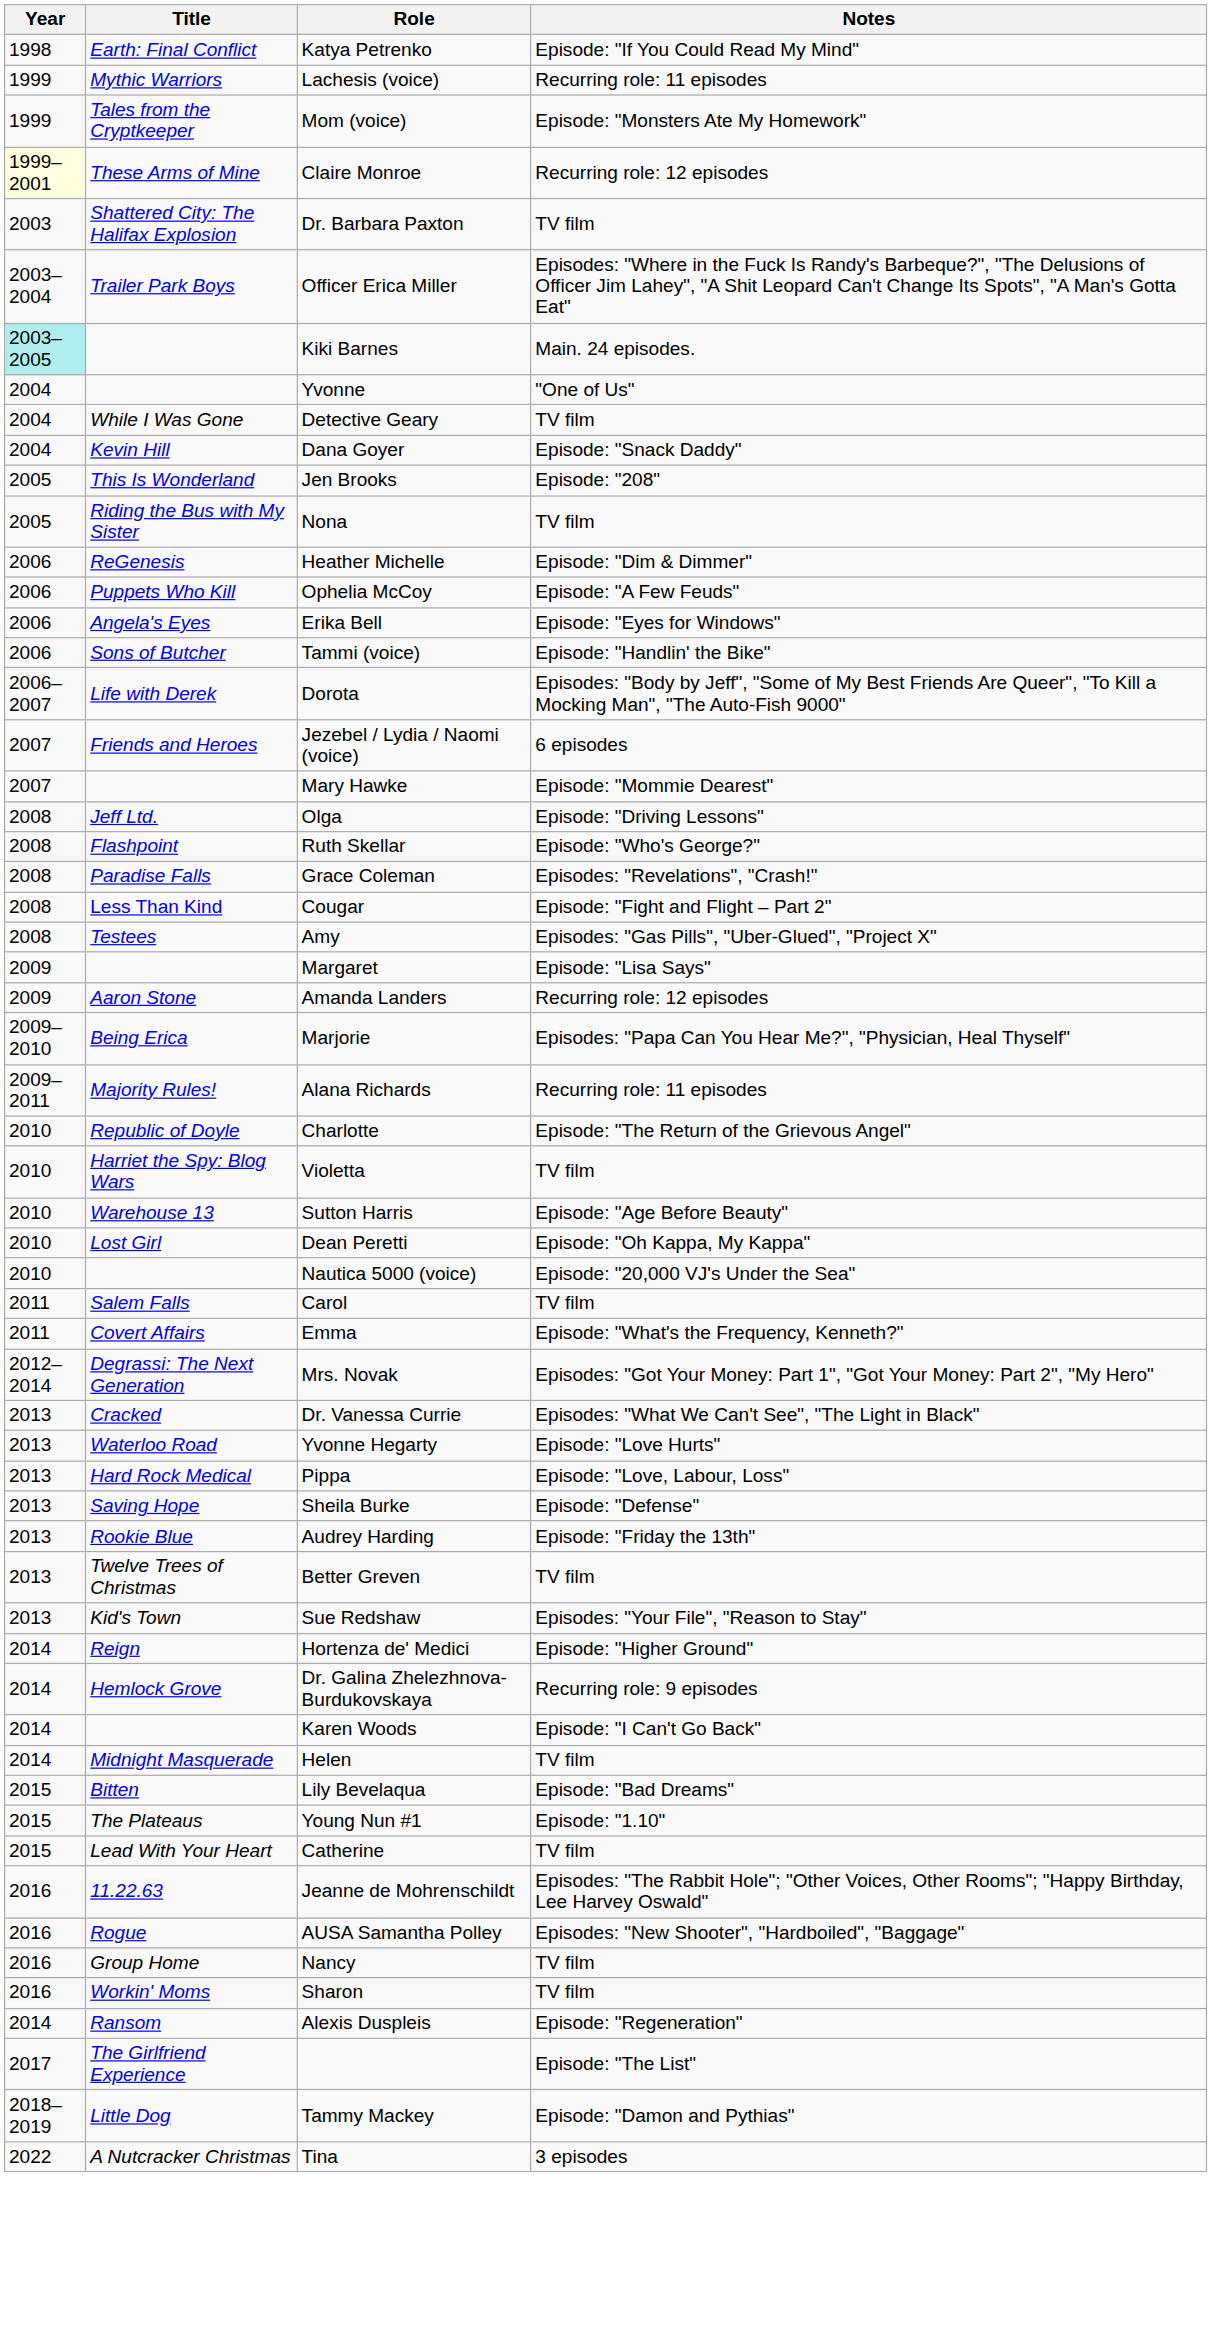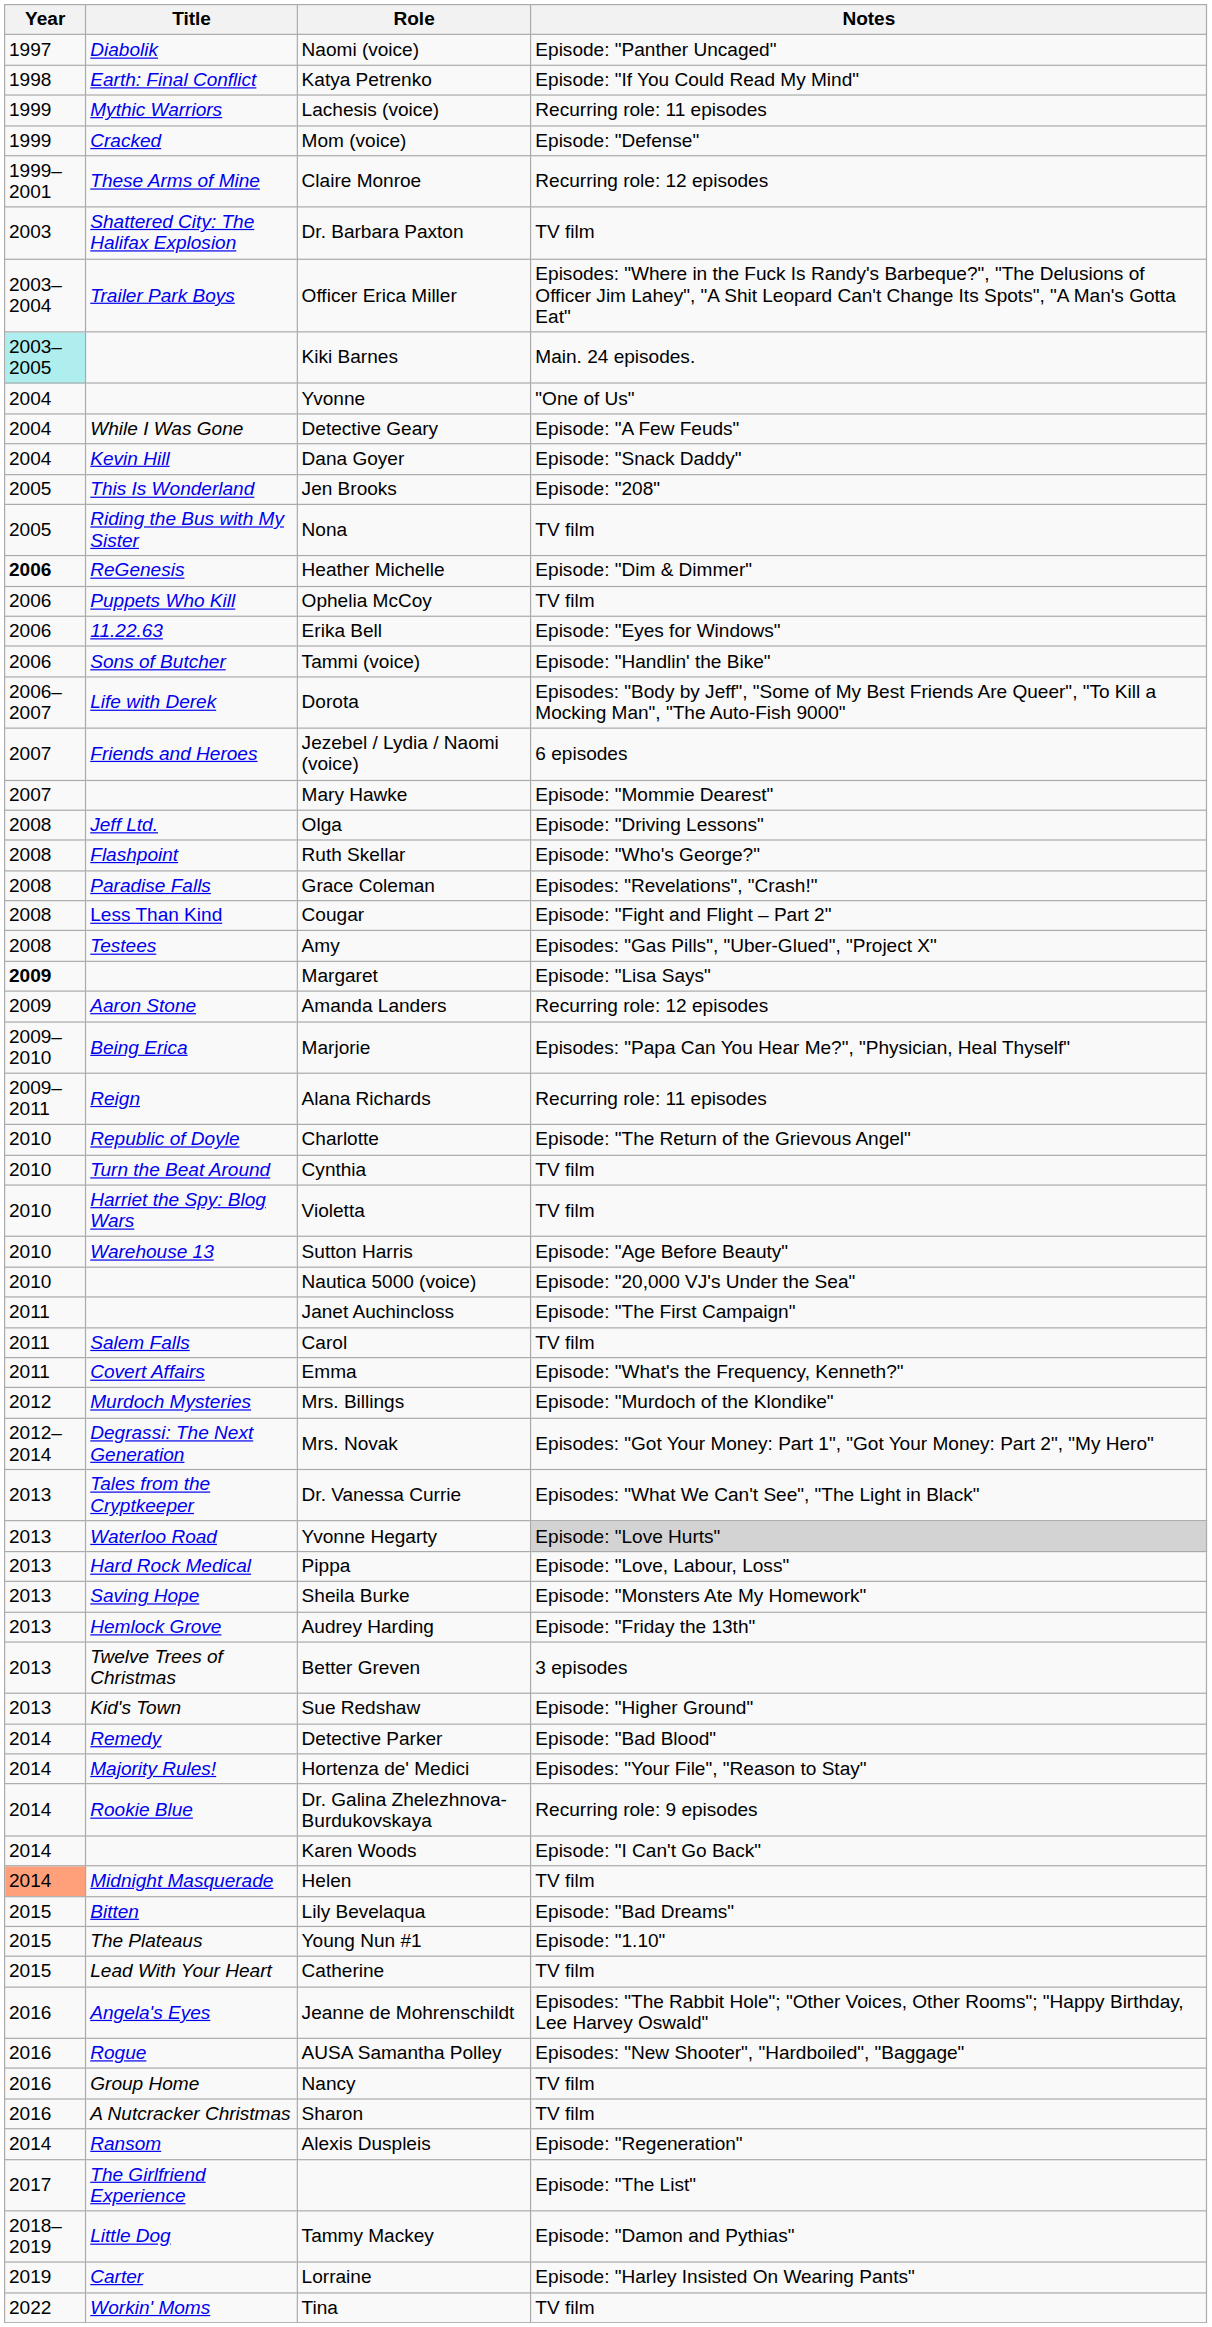 <table class="wikitable sortable" style="width: 80%;">
 <tr>
 <th>Year</th>
 <th>Title</th>
 <th>Role</th>
 <th class="unsortable">Notes</th>
+</tr>
+<tr>
+<td>1997</td>
+<td><em><a href='#'>Diabolik</a></em></td>
+<td>Naomi (voice)</td>
+<td>Episode: "Panther Uncaged"</td>
 </tr>
 <tr>
 <td>1998</td>
 <td><em><a href='#'>Earth: Final Conflict</a></em></td>
 <td>Katya Petrenko</td>
 <td>Episode: "If You Could Read My Mind"</td>
 </tr>
 <tr>
 <td>1999</td>
 <td><em><a href='#'>Mythic Warriors</a></em></td>
 <td>Lachesis (voice)</td>
 <td>Recurring role: 11 episodes</td>
 </tr>
 <tr>
 <td>1999</td>
-<td><em><a href='#'>Tales from the Cryptkeeper</a></em></td>
+<td><em><a href='#'>Cracked</a></em></td>
 <td>Mom (voice)</td>
-<td>Episode: "Monsters Ate My Homework"</td>
+<td>Episode: "Defense"</td>
 </tr>
 <tr>
-<td style="background: lightyellow;">1999–2001</td>
+<td>1999–2001</td>
 <td><em><a href='#'>These Arms of Mine</a></em></td>
 <td>Claire Monroe</td>
 <td>Recurring role: 12 episodes</td>
 </tr>
 <tr>
 <td>2003</td>
 <td><em><a href='#'>Shattered City: The Halifax Explosion</a></em></td>
 <td>Dr. Barbara Paxton</td>
 <td>TV film</td>
 </tr>
 <tr>
 <td>2003–2004</td>
 <td><em><a href='#'>Trailer Park Boys</a></em></td>
 <td>Officer Erica Miller</td>
 <td>Episodes: "Where in the Fuck Is Randy's Barbeque?", "The Delusions of Officer Jim Lahey", "A Shit Leopard Can't Change Its Spots", "A Man's Gotta Eat"</td>
 </tr>
 <tr>
 <td style="background: paleturquoise;">2003–2005</td>
 <td><em></em></td>
 <td>Kiki Barnes</td>
 <td>Main. 24 episodes.</td>
 </tr>
 <tr>
 <td>2004</td>
 <td><em></em></td>
 <td>Yvonne</td>
 <td>"One of Us"</td>
 </tr>
 <tr>
 <td>2004</td>
 <td><em>While I Was Gone</em></td>
 <td>Detective Geary</td>
-<td>TV film</td>
+<td>Episode: "A Few Feuds"</td>
 </tr>
 <tr>
 <td>2004</td>
 <td><em><a href='#'>Kevin Hill</a></em></td>
 <td>Dana Goyer</td>
 <td>Episode: "Snack Daddy"</td>
 </tr>
 <tr>
 <td>2005</td>
 <td><em><a href='#'>This Is Wonderland</a></em></td>
 <td>Jen Brooks</td>
 <td>Episode: "208"</td>
 </tr>
 <tr>
 <td>2005</td>
 <td><em><a href='#'>Riding the Bus with My Sister</a></em></td>
 <td>Nona</td>
 <td>TV film</td>
 </tr>
 <tr>
-<td>2006</td>
+<td><strong>2006</strong></td>
 <td><em><a href='#'>ReGenesis</a></em></td>
 <td>Heather Michelle</td>
 <td>Episode: "Dim & Dimmer"</td>
 </tr>
 <tr>
 <td>2006</td>
 <td><em><a href='#'>Puppets Who Kill</a></em></td>
 <td>Ophelia McCoy</td>
-<td>Episode: "A Few Feuds"</td>
+<td>TV film</td>
 </tr>
 <tr>
 <td>2006</td>
-<td><em><a href='#'>Angela's Eyes</a></em></td>
+<td><em><a href='#'>11.22.63</a></em></td>
 <td>Erika Bell</td>
 <td>Episode: "Eyes for Windows"</td>
 </tr>
 <tr>
 <td>2006</td>
 <td><em><a href='#'>Sons of Butcher</a></em></td>
 <td>Tammi (voice)</td>
 <td>Episode: "Handlin' the Bike"</td>
 </tr>
 <tr>
 <td>2006–2007</td>
 <td><em><a href='#'>Life with Derek</a></em></td>
 <td>Dorota</td>
 <td>Episodes: "Body by Jeff", "Some of My Best Friends Are Queer", "To Kill a Mocking Man", "The Auto-Fish 9000"</td>
 </tr>
 <tr>
 <td>2007</td>
 <td><em><a href='#'>Friends and Heroes</a></em></td>
 <td>Jezebel / Lydia / Naomi (voice)</td>
 <td>6 episodes</td>
 </tr>
 <tr>
 <td>2007</td>
 <td><em></em></td>
 <td>Mary Hawke</td>
 <td>Episode: "Mommie Dearest"</td>
 </tr>
 <tr>
 <td>2008</td>
 <td><em><a href='#'>Jeff Ltd.</a></em></td>
 <td>Olga</td>
 <td>Episode: "Driving Lessons"</td>
 </tr>
 <tr>
 <td>2008</td>
 <td><em><a href='#'>Flashpoint</a></em></td>
 <td>Ruth Skellar</td>
 <td>Episode: "Who's George?"</td>
 </tr>
 <tr>
 <td>2008</td>
 <td><em><a href='#'>Paradise Falls</a></em></td>
 <td>Grace Coleman</td>
 <td>Episodes: "Revelations", "Crash!"</td>
 </tr>
 <tr>
 <td>2008</td>
 <td><a href='#'>Less Than Kind</a></td>
 <td>Cougar</td>
 <td>Episode: "Fight and Flight – Part 2"</td>
 </tr>
 <tr>
 <td>2008</td>
 <td><em><a href='#'>Testees</a></em></td>
 <td>Amy</td>
 <td>Episodes: "Gas Pills", "Uber-Glued", "Project X"</td>
 </tr>
 <tr>
-<td>2009</td>
+<td><strong>2009</strong></td>
 <td><em></em></td>
 <td>Margaret</td>
 <td>Episode: "Lisa Says"</td>
 </tr>
 <tr>
 <td>2009</td>
 <td><em><a href='#'>Aaron Stone</a></em></td>
 <td>Amanda Landers</td>
 <td>Recurring role: 12 episodes</td>
 </tr>
 <tr>
 <td>2009–2010</td>
 <td><em><a href='#'>Being Erica</a></em></td>
 <td>Marjorie</td>
 <td>Episodes: "Papa Can You Hear Me?", "Physician, Heal Thyself"</td>
 </tr>
 <tr>
 <td>2009–2011</td>
-<td><em><a href='#'>Majority Rules!</a></em></td>
+<td><em><a href='#'>Reign</a></em></td>
 <td>Alana Richards</td>
 <td>Recurring role: 11 episodes</td>
 </tr>
 <tr>
 <td>2010</td>
 <td><em><a href='#'>Republic of Doyle</a></em></td>
 <td>Charlotte</td>
 <td>Episode: "The Return of the Grievous Angel"</td>
+</tr>
+<tr>
+<td>2010</td>
+<td><em><a href='#'>Turn the Beat Around</a></em></td>
+<td>Cynthia</td>
+<td>TV film</td>
 </tr>
 <tr>
 <td>2010</td>
 <td><em><a href='#'>Harriet the Spy: Blog Wars</a></em></td>
 <td>Violetta</td>
 <td>TV film</td>
 </tr>
 <tr>
 <td>2010</td>
 <td><em><a href='#'>Warehouse 13</a></em></td>
 <td>Sutton Harris</td>
 <td>Episode: "Age Before Beauty"</td>
 </tr>
 <tr>
 <td>2010</td>
-<td><em><a href='#'>Lost Girl</a></em></td>
-<td>Dean Peretti</td>
-<td>Episode: "Oh Kappa, My Kappa"</td>
-</tr>
-<tr>
-<td>2010</td>
 <td><em></em></td>
 <td>Nautica 5000 (voice)</td>
 <td>Episode: "20,000 VJ's Under the Sea"</td>
+</tr>
+<tr>
+<td>2011</td>
+<td><em></em></td>
+<td>Janet Auchincloss</td>
+<td>Episode: "The First Campaign"</td>
 </tr>
 <tr>
 <td>2011</td>
 <td><em><a href='#'>Salem Falls</a></em></td>
 <td>Carol</td>
 <td>TV film</td>
 </tr>
 <tr>
 <td>2011</td>
 <td><em><a href='#'>Covert Affairs</a></em></td>
 <td>Emma</td>
 <td>Episode: "What's the Frequency, Kenneth?"</td>
 </tr>
 <tr>
+<td>2012</td>
+<td><em><a href='#'>Murdoch Mysteries</a></em></td>
+<td>Mrs. Billings</td>
+<td>Episode: "Murdoch of the Klondike"</td>
+</tr>
+<tr>
 <td>2012–2014</td>
 <td><em><a href='#'>Degrassi: The Next Generation</a></em></td>
 <td>Mrs. Novak</td>
 <td>Episodes: "Got Your Money: Part 1", "Got Your Money: Part 2", "My Hero"</td>
 </tr>
 <tr>
 <td>2013</td>
-<td><em><a href='#'>Cracked</a></em></td>
+<td><em><a href='#'>Tales from the Cryptkeeper</a></em></td>
 <td>Dr. Vanessa Currie</td>
 <td>Episodes: "What We Can't See", "The Light in Black"</td>
 </tr>
 <tr>
 <td>2013</td>
 <td><em><a href='#'>Waterloo Road</a></em></td>
 <td>Yvonne Hegarty</td>
-<td>Episode: "Love Hurts"</td>
+<td style="background: lightgrey;">Episode: "Love Hurts"</td>
 </tr>
 <tr>
 <td>2013</td>
 <td><em><a href='#'>Hard Rock Medical</a></em></td>
 <td>Pippa</td>
 <td>Episode: "Love, Labour, Loss"</td>
 </tr>
 <tr>
 <td>2013</td>
 <td><em><a href='#'>Saving Hope</a></em></td>
 <td>Sheila Burke</td>
-<td>Episode: "Defense"</td>
+<td>Episode: "Monsters Ate My Homework"</td>
 </tr>
 <tr>
 <td>2013</td>
-<td><em><a href='#'>Rookie Blue</a></em></td>
+<td><em><a href='#'>Hemlock Grove</a></em></td>
 <td>Audrey Harding</td>
 <td>Episode: "Friday the 13th"</td>
 </tr>
 <tr>
 <td>2013</td>
 <td><em>Twelve Trees of Christmas</em></td>
 <td>Better Greven</td>
-<td>TV film</td>
+<td>3 episodes</td>
 </tr>
 <tr>
 <td>2013</td>
 <td><em>Kid's Town</em></td>
 <td>Sue Redshaw</td>
+<td>Episode: "Higher Ground"</td>
+</tr>
+<tr>
+<td>2014</td>
+<td><em><a href='#'>Remedy</a></em></td>
+<td>Detective Parker</td>
+<td>Episode: "Bad Blood"</td>
+</tr>
+<tr>
+<td>2014</td>
+<td><em><a href='#'>Majority Rules!</a></em></td>
+<td>Hortenza de' Medici</td>
 <td>Episodes: "Your File", "Reason to Stay"</td>
 </tr>
 <tr>
 <td>2014</td>
-<td><em><a href='#'>Reign</a></em></td>
-<td>Hortenza de' Medici</td>
-<td>Episode: "Higher Ground"</td>
-</tr>
-<tr>
-<td>2014</td>
-<td><em><a href='#'>Hemlock Grove</a></em></td>
+<td><em><a href='#'>Rookie Blue</a></em></td>
 <td>Dr. Galina Zhelezhnova-Burdukovskaya</td>
 <td>Recurring role: 9 episodes</td>
 </tr>
 <tr>
 <td>2014</td>
 <td><em></em></td>
 <td>Karen Woods</td>
 <td>Episode: "I Can't Go Back"</td>
 </tr>
 <tr>
-<td>2014</td>
+<td style="background: lightsalmon;">2014</td>
 <td><em><a href='#'>Midnight Masquerade</a></em></td>
 <td>Helen</td>
 <td>TV film</td>
 </tr>
 <tr>
 <td>2015</td>
 <td><em><a href='#'>Bitten</a></em></td>
 <td>Lily Bevelaqua</td>
 <td>Episode: "Bad Dreams"</td>
 </tr>
 <tr>
 <td>2015</td>
 <td data-sort-value="Plateaus, The"><em>The Plateaus</em></td>
 <td>Young Nun #1</td>
 <td>Episode: "1.10"</td>
 </tr>
 <tr>
 <td>2015</td>
 <td><em>Lead With Your Heart</em></td>
 <td>Catherine</td>
 <td>TV film</td>
 </tr>
 <tr>
 <td>2016</td>
-<td><em><a href='#'>11.22.63</a></em></td>
+<td><em><a href='#'>Angela's Eyes</a></em></td>
 <td>Jeanne de Mohrenschildt</td>
 <td>Episodes: "The Rabbit Hole"; "Other Voices, Other Rooms"; "Happy Birthday, Lee Harvey Oswald"</td>
 </tr>
 <tr>
 <td>2016</td>
 <td><em><a href='#'>Rogue</a></em></td>
 <td>AUSA Samantha Polley</td>
 <td>Episodes: "New Shooter", "Hardboiled", "Baggage"</td>
 </tr>
 <tr>
 <td>2016</td>
 <td><em>Group Home</em></td>
 <td>Nancy</td>
 <td>TV film</td>
 </tr>
 <tr>
 <td>2016</td>
-<td><em><a href='#'>Workin' Moms</a></em></td>
+<td data-sort-value="Nutcracker Christmas, A"><em>A Nutcracker Christmas</em></td>
 <td>Sharon</td>
 <td>TV film</td>
 </tr>
 <tr>
 <td>2014</td>
 <td><em><a href='#'>Ransom</a></em></td>
 <td>Alexis Duspleis</td>
 <td>Episode: "Regeneration"</td>
 </tr>
 <tr>
 <td>2017</td>
 <td data-sort-value="Girlfriend Experience, The"><em><a href='#'>The Girlfriend Experience</a></em></td>
 <td></td>
 <td>Episode: "The List"</td>
 </tr>
 <tr>
 <td>2018–2019</td>
 <td><em><a href='#'>Little Dog</a></em></td>
 <td>Tammy Mackey</td>
 <td>Episode: "Damon and Pythias"</td>
 </tr>
 <tr>
+<td>2019</td>
+<td><em><a href='#'>Carter</a></em></td>
+<td>Lorraine</td>
+<td>Episode: "Harley Insisted On Wearing Pants"</td>
+</tr>
+<tr>
 <td>2022</td>
-<td data-sort-value="Nutcracker Christmas, A"><em>A Nutcracker Christmas</em></td>
+<td><em><a href='#'>Workin' Moms</a></em></td>
 <td>Tina</td>
-<td>3 episodes</td>
+<td>TV film</td>
 </tr>
 </table>
